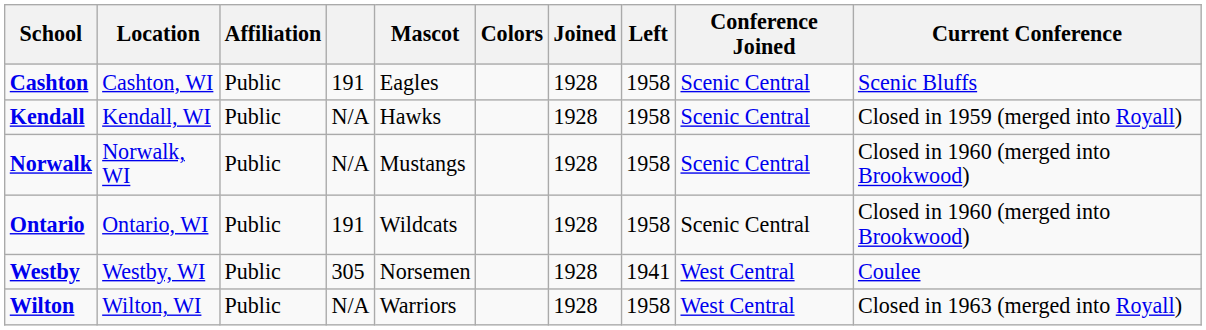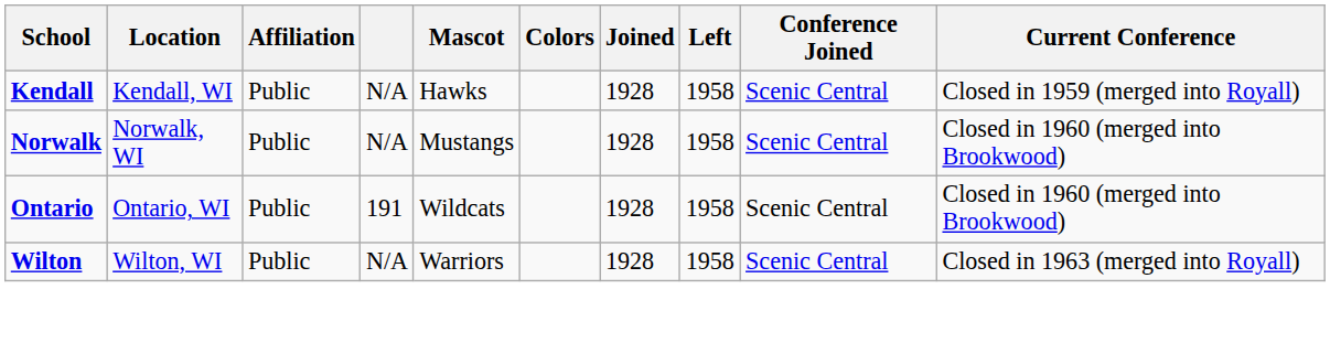 <table class="wikitable sortable">
 <tr>
 <th>School</th>
 <th>Location</th>
 <th>Affiliation</th>
 <th></th>
 <th>Mascot</th>
 <th>Colors</th>
 <th>Joined</th>
 <th>Left</th>
 <th>Conference Joined</th>
 <th>Current Conference</th>
-</tr>
-<tr>
-<td><a href='#'><strong>Cashton</strong></a></td>
-<td><a href='#'>Cashton, WI</a></td>
-<td>Public</td>
-<td>191</td>
-<td>Eagles</td>
-<td> </td>
-<td>1928</td>
-<td>1958</td>
-<td><a href='#'>Scenic Central</a></td>
-<td><a href='#'>Scenic Bluffs</a></td>
 </tr>
 <tr>
 <td><a href='#'><strong>Kendall</strong></a></td>
 <td><a href='#'>Kendall, WI</a></td>
 <td>Public</td>
 <td>N/A</td>
 <td>Hawks</td>
 <td> </td>
 <td>1928</td>
 <td>1958</td>
 <td><a href='#'>Scenic Central</a></td>
 <td>Closed in 1959 (merged into <a href='#'>Royall</a>)</td>
 </tr>
 <tr>
 <td><a href='#'><strong>Norwalk</strong></a></td>
 <td><a href='#'>Norwalk, WI</a></td>
 <td>Public</td>
 <td>N/A</td>
 <td>Mustangs</td>
 <td> </td>
 <td>1928</td>
 <td>1958</td>
 <td><a href='#'>Scenic Central</a></td>
 <td>Closed in 1960 (merged into <a href='#'>Brookwood</a>)</td>
 </tr>
 <tr>
 <td><a href='#'><strong>Ontario</strong></a></td>
 <td><a href='#'>Ontario, WI</a></td>
 <td>Public</td>
 <td>191</td>
 <td>Wildcats</td>
 <td> </td>
 <td>1928</td>
 <td>1958</td>
 <td>Scenic Central</td>
 <td>Closed in 1960 (merged into <a href='#'>Brookwood</a>)</td>
 </tr>
 <tr>
-<td><a href='#'><strong>Westby</strong></a></td>
-<td><a href='#'>Westby, WI</a></td>
-<td>Public</td>
-<td>305</td>
-<td>Norsemen</td>
-<td> </td>
-<td>1928</td>
-<td>1941</td>
-<td><a href='#'>West Central</a></td>
-<td><a href='#'>Coulee</a></td>
-</tr>
-<tr>
 <td><a href='#'><strong>Wilton</strong></a></td>
 <td><a href='#'>Wilton, WI</a></td>
 <td>Public</td>
 <td>N/A</td>
 <td>Warriors</td>
 <td> </td>
 <td>1928</td>
 <td>1958</td>
-<td><a href='#'>West Central</a></td>
+<td><a href='#'>Scenic Central</a></td>
 <td>Closed in 1963 (merged into <a href='#'>Royall</a>)</td>
 </tr>
 </table>
